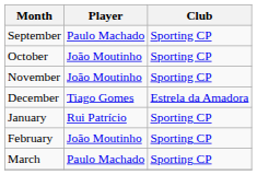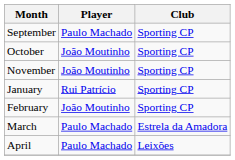 <table class="wikitable" style="font-size:95%">
 <tr>
 <th>Month</th>
 <th>Player</th>
 <th>Club</th>
 </tr>
 <tr --->
 <td>September</td>
 <td> <a href='#'>Paulo Machado</a></td>
 <td><a href='#'>Sporting CP</a></td>
 </tr>
 <tr>
 <td>October</td>
 <td> <a href='#'>João Moutinho</a></td>
 <td><a href='#'>Sporting CP</a></td>
 </tr>
 <tr>
 <td>November</td>
 <td> <a href='#'>João Moutinho</a></td>
 <td><a href='#'>Sporting CP</a></td>
 </tr>
 <tr>
-<td>December</td>
-<td> <a href='#'>Tiago Gomes</a></td>
-<td><a href='#'>Estrela da Amadora</a></td>
-</tr>
-<tr>
 <td>January</td>
 <td> <a href='#'>Rui Patrício</a></td>
 <td><a href='#'>Sporting CP</a></td>
 </tr>
 <tr>
 <td>February</td>
 <td> <a href='#'>João Moutinho</a></td>
 <td><a href='#'>Sporting CP</a></td>
 </tr>
 <tr>
 <td>March</td>
 <td> <a href='#'>Paulo Machado</a></td>
-<td><a href='#'>Sporting CP</a></td>
+<td><a href='#'>Estrela da Amadora</a></td>
+</tr>
+<tr>
+<td>April</td>
+<td> <a href='#'>Paulo Machado</a></td>
+<td><a href='#'>Leixões</a></td>
 </tr>
 <tr>
 </tr>
 </table>
